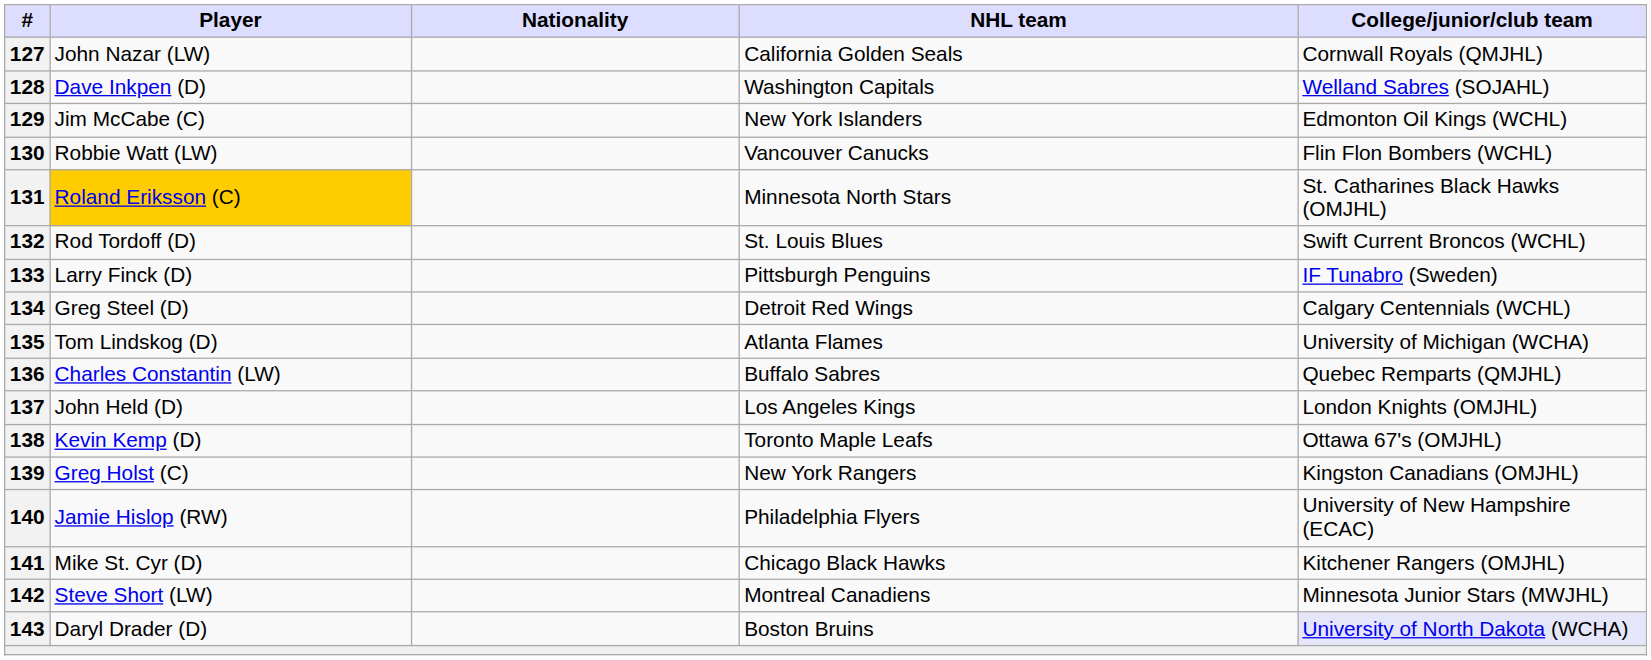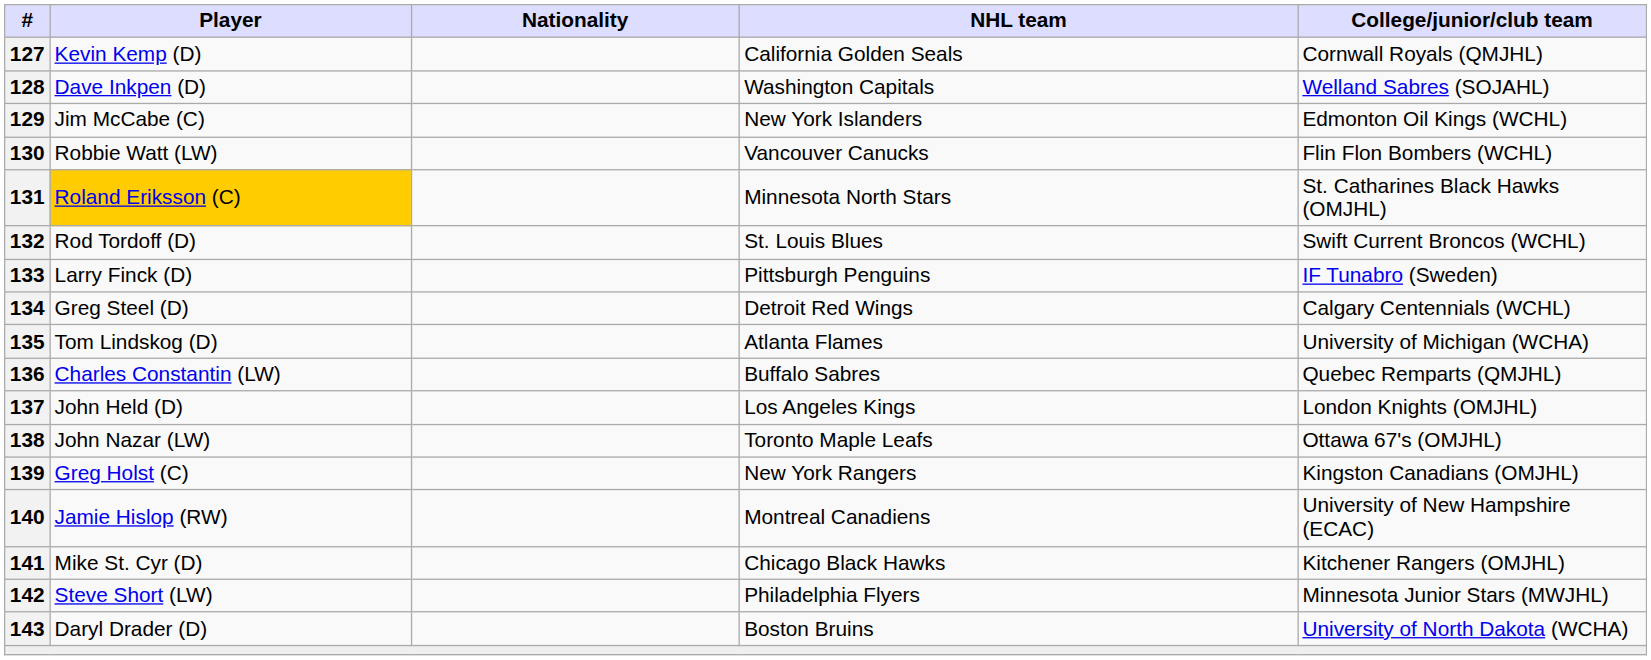 <table class="wikitable" style="width: 100%">
 <tr>
 <th style="background:#ddf; width:2.75%;">#</th>
 <th style="background:#ddf; width:22.0%;">Player</th>
 <th style="background:#ddf; width:20.0%;">Nationality</th>
 <th style="background:#ddf; width:34.0%;">NHL team</th>
 <th style="background:#ddf; width:100.0%;">College/junior/club team</th>
 </tr>
 <tr>
 <th>127</th>
-<td>John Nazar (LW)</td>
+<td><a href='#'>Kevin Kemp</a> (D)</td>
 <td></td>
 <td>California Golden Seals</td>
 <td>Cornwall Royals (QMJHL)</td>
 </tr>
 <tr>
 <th>128</th>
 <td><a href='#'>Dave Inkpen</a> (D)</td>
 <td></td>
 <td>Washington Capitals</td>
 <td><a href='#'>Welland Sabres</a> (SOJAHL)</td>
 </tr>
 <tr>
 <th>129</th>
 <td>Jim McCabe (C)</td>
 <td></td>
 <td>New York Islanders</td>
 <td>Edmonton Oil Kings (WCHL)</td>
 </tr>
 <tr>
 <th>130</th>
 <td>Robbie Watt (LW)</td>
 <td></td>
 <td>Vancouver Canucks</td>
 <td>Flin Flon Bombers (WCHL)</td>
 </tr>
 <tr>
 <th>131</th>
 <td style="background:#FFCC00"><a href='#'>Roland Eriksson</a> (C)</td>
 <td></td>
 <td>Minnesota North Stars</td>
 <td>St. Catharines Black Hawks (OMJHL)</td>
 </tr>
 <tr>
 <th>132</th>
 <td>Rod Tordoff (D)</td>
 <td></td>
 <td>St. Louis Blues</td>
 <td>Swift Current Broncos (WCHL)</td>
 </tr>
 <tr>
 <th>133</th>
 <td>Larry Finck (D)</td>
 <td></td>
 <td>Pittsburgh Penguins</td>
 <td><a href='#'>IF Tunabro</a> (Sweden)</td>
 </tr>
 <tr>
 <th>134</th>
 <td>Greg Steel (D)</td>
 <td></td>
 <td>Detroit Red Wings</td>
 <td>Calgary Centennials (WCHL)</td>
 </tr>
 <tr>
 <th>135</th>
 <td>Tom Lindskog (D)</td>
 <td></td>
 <td>Atlanta Flames</td>
 <td>University of Michigan (WCHA)</td>
 </tr>
 <tr>
 <th>136</th>
 <td><a href='#'>Charles Constantin</a> (LW)</td>
 <td></td>
 <td>Buffalo Sabres</td>
 <td>Quebec Remparts (QMJHL)</td>
 </tr>
 <tr>
 <th>137</th>
 <td>John Held (D)</td>
 <td></td>
 <td>Los Angeles Kings</td>
 <td>London Knights (OMJHL)</td>
 </tr>
 <tr>
 <th>138</th>
-<td><a href='#'>Kevin Kemp</a> (D)</td>
+<td>John Nazar (LW)</td>
 <td></td>
 <td>Toronto Maple Leafs</td>
 <td>Ottawa 67's (OMJHL)</td>
 </tr>
 <tr>
 <th>139</th>
 <td><a href='#'>Greg Holst</a> (C)</td>
 <td></td>
 <td>New York Rangers</td>
 <td>Kingston Canadians (OMJHL)</td>
 </tr>
 <tr>
 <th>140</th>
 <td><a href='#'>Jamie Hislop</a> (RW)</td>
 <td></td>
-<td>Philadelphia Flyers</td>
+<td>Montreal Canadiens</td>
 <td>University of New Hampshire (ECAC)</td>
 </tr>
 <tr>
 <th>141</th>
 <td>Mike St. Cyr (D)</td>
 <td></td>
 <td>Chicago Black Hawks</td>
 <td>Kitchener Rangers (OMJHL)</td>
 </tr>
 <tr>
 <th>142</th>
 <td><a href='#'>Steve Short</a> (LW)</td>
 <td></td>
-<td>Montreal Canadiens</td>
+<td>Philadelphia Flyers</td>
 <td>Minnesota Junior Stars (MWJHL)</td>
 </tr>
 <tr>
 <th>143</th>
 <td>Daryl Drader (D)</td>
 <td></td>
 <td>Boston Bruins</td>
-<td style="background: lavender;"><a href='#'>University of North Dakota</a> (WCHA)</td>
+<td><a href='#'>University of North Dakota</a> (WCHA)</td>
 </tr>
 <tr>
 <td style="text-align:center; background:#efefef" colspan="6"></td>
 </tr>
 </table>
